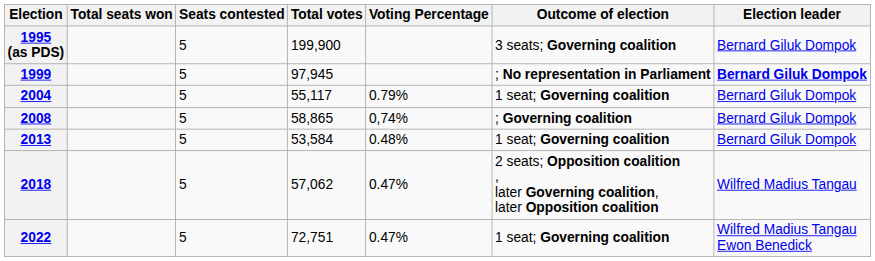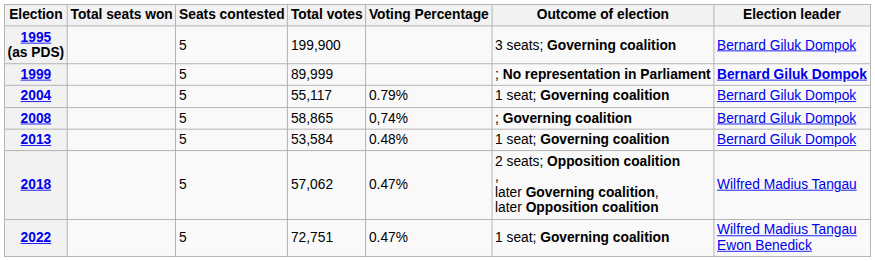 <table class="wikitable">
 <tr>
 <th>Election</th>
 <th>Total seats won</th>
 <th>Seats contested</th>
 <th>Total votes</th>
 <th>Voting Percentage</th>
 <th>Outcome of election</th>
 <th>Election leader</th>
 </tr>
 <tr>
 <th><a href='#'>1995</a> <br>(as PDS)</th>
 <td></td>
 <td>5</td>
 <td>199,900</td>
 <td></td>
 <td>3 seats; <strong>Governing coalition</strong> <br> </td>
 <td><a href='#'>Bernard Giluk Dompok</a></td>
 </tr>
 <tr>
 <th><a href='#'>1999</a></th>
 <td></td>
 <td>5</td>
-<td>97,945</td>
+<td>89,999</td>
 <td></td>
 <td>; <strong>No representation in Parliament</strong> </td>
 <td><strong><a href='#'>Bernard Giluk Dompok</a></strong></td>
 </tr>
 <tr>
 <th><a href='#'>2004</a></th>
 <td></td>
 <td>5</td>
 <td>55,117</td>
 <td>0.79%</td>
 <td>1 seat; <strong>Governing coalition</strong> <br> </td>
 <td><a href='#'>Bernard Giluk Dompok</a></td>
 </tr>
 <tr>
 <th><a href='#'>2008</a></th>
 <td></td>
 <td>5</td>
 <td>58,865</td>
 <td>0,74%</td>
 <td>; <strong>Governing coalition</strong> <br> </td>
 <td><a href='#'>Bernard Giluk Dompok</a></td>
 </tr>
 <tr>
 <th><a href='#'>2013</a></th>
 <td></td>
 <td>5</td>
 <td>53,584</td>
 <td>0.48%</td>
 <td>1 seat; <strong>Governing coalition</strong> <br> </td>
 <td><a href='#'>Bernard Giluk Dompok</a></td>
 </tr>
 <tr>
 <th><a href='#'>2018</a></th>
 <td></td>
 <td>5</td>
 <td>57,062</td>
 <td>0.47%</td>
 <td>2 seats; <strong>Opposition coalition</strong> <br> , <br> later <strong>Governing coalition</strong>,<br> later <strong>Opposition coalition</strong> <br></td>
 <td><a href='#'>Wilfred Madius Tangau</a></td>
 </tr>
 <tr>
 <th><a href='#'>2022</a></th>
 <td></td>
 <td>5</td>
 <td>72,751</td>
 <td>0.47%</td>
 <td>1 seat; <strong>Governing coalition</strong> </td>
 <td><a href='#'>Wilfred Madius Tangau</a><br><a href='#'>Ewon Benedick</a> </td>
 </tr>
 </table>
